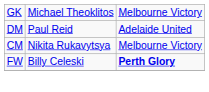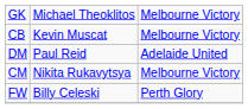 <table class="wikitable">
 <tr>
 <td><a href='#'>GK</a></td>
 <td> <a href='#'>Michael Theoklitos</a></td>
+<td><a href='#'>Melbourne Victory</a></td>
+</tr>
+<tr>
+<td><a href='#'>CB</a></td>
+<td> <a href='#'>Kevin Muscat</a></td>
 <td><a href='#'>Melbourne Victory</a></td>
 </tr>
 <tr>
 <td><a href='#'>DM</a></td>
 <td> <a href='#'>Paul Reid</a></td>
 <td><a href='#'>Adelaide United</a></td>
 </tr>
 <tr>
 <td><a href='#'>CM</a></td>
 <td> <a href='#'>Nikita Rukavytsya</a></td>
 <td><a href='#'>Melbourne Victory</a></td>
 </tr>
 <tr>
 <td><a href='#'>FW</a></td>
 <td> <a href='#'>Billy Celeski</a></td>
-<td><strong><a href='#'>Perth Glory</a></strong></td>
+<td><a href='#'>Perth Glory</a></td>
 </tr>
 <tr>
 </tr>
 </table>
